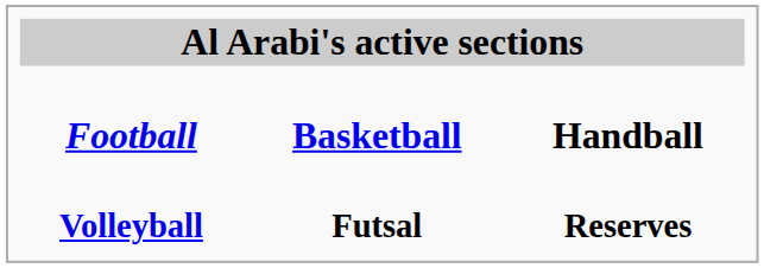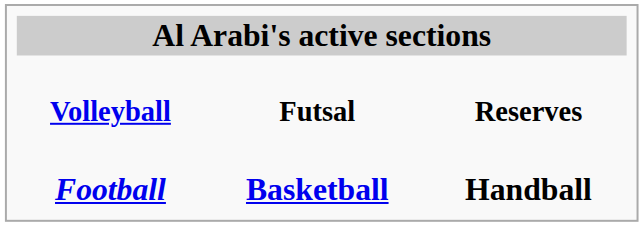 <table class="infobox" style="width: 20em; font-size: 95%em;">
 <tr bgcolor="#cccccc" style="text-align: center">
 <th colspan="3">Al Arabi's active sections</th>
+</tr>
+<tr style="font-size: 90%; text-align: center">
+<td><br><strong><a href='#'>Volleyball</a></strong></td>
+<td><br><strong>Futsal</strong></td>
+<td><br><strong>Reserves</strong></td>
 </tr>
 <tr style="text-align: center">
 <td><br><strong><em><a href='#'>Football</a></em></strong></td>
 <td><br><strong><a href='#'>Basketball</a></strong></td>
 <td><br><strong>Handball</strong></td>
 </tr>
-<tr style="font-size: 90%; text-align: center">
-<td><br><strong><a href='#'>Volleyball</a></strong></td>
-<td><br><strong>Futsal</strong></td>
-<td><br><strong>Reserves</strong></td>
-</tr>
 </table>
